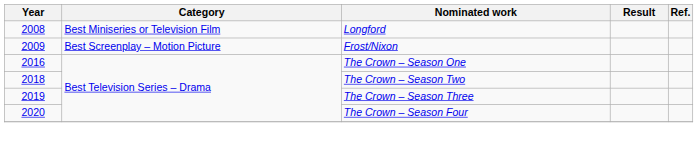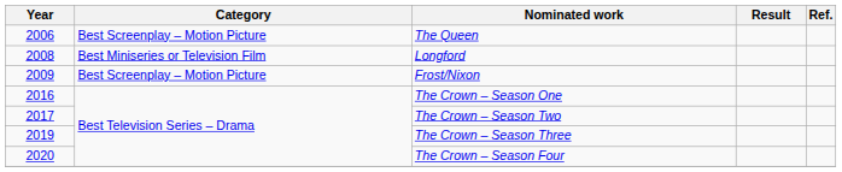 <table class=wikitable>
 <tr>
 <th scope="col" style="width:5em;">Year</th>
 <th scope="col" style="width:26em;">Category</th>
 <th scope="col" style="width:25em;">Nominated work</th>
 <th scope="col" style="width:5em;">Result</th>
 <th>Ref.</th>
+</tr>
+<tr>
+<td style="text-align:center;"><a href='#'>2006</a></td>
+<td><a href='#'>Best Screenplay – Motion Picture</a></td>
+<td><em><a href='#'>The Queen</a></em></td>
+<td></td>
+<td></td>
 </tr>
 <tr>
 <td style="text-align:center;"><a href='#'>2008</a></td>
 <td><a href='#'>Best Miniseries or Television Film</a></td>
 <td><em><a href='#'>Longford</a></em></td>
 <td></td>
 <td></td>
 </tr>
 <tr>
 <td style="text-align:center;"><a href='#'>2009</a></td>
 <td><a href='#'>Best Screenplay – Motion Picture</a></td>
 <td><em><a href='#'>Frost/Nixon</a></em></td>
 <td></td>
 <td></td>
 </tr>
 <tr>
 <td style="text-align:center;"><a href='#'>2016</a></td>
 <td rowspan=4><a href='#'>Best Television Series – Drama</a></td>
 <td><em><a href='#'>The Crown – Season One</a></em></td>
 <td></td>
 <td></td>
 </tr>
 <tr>
-<td style="text-align:center;"><a href='#'>2018</a></td>
+<td style="text-align:center;"><a href='#'>2017</a></td>
 <td><em><a href='#'>The Crown – Season Two</a></em></td>
 <td></td>
 <td></td>
 </tr>
 <tr>
 <td style="text-align:center;"><a href='#'>2019</a></td>
 <td><em><a href='#'>The Crown – Season Three</a></em></td>
 <td></td>
 <td></td>
 </tr>
 <tr>
 <td style="text-align:center;"><a href='#'>2020</a></td>
 <td><em><a href='#'>The Crown – Season Four</a></em></td>
 <td></td>
 <td></td>
 </tr>
 <tr>
 </tr>
 </table>
